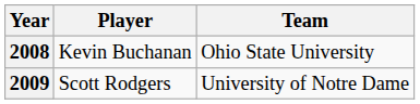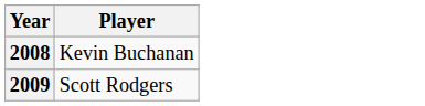 <table class="wikitable">
 <tr>
 <th>Year</th>
 <th>Player</th>
-<th>Team</th>
 </tr>
 <tr>
 <th>2008</th>
 <td>Kevin Buchanan</td>
-<td>Ohio State University</td>
 </tr>
 <tr>
 <th>2009</th>
 <td>Scott Rodgers</td>
-<td>University of Notre Dame</td>
 </tr>
 </table>
